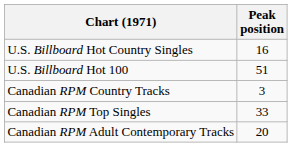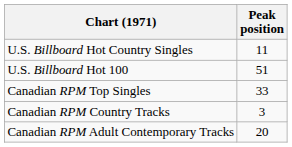 <table class="wikitable sortable">
 <tr>
 <th align="left">Chart (1971)</th>
 <th align="center">Peak<br>position</th>
 </tr>
 <tr>
 <td align="left">U.S. <em>Billboard</em> Hot Country Singles</td>
-<td align="center">16</td>
+<td align="center">11</td>
 </tr>
 <tr>
 <td align="left">U.S. <em>Billboard</em> Hot 100</td>
 <td align="center">51</td>
 </tr>
 <tr>
+<td align="left">Canadian <em>RPM</em> Top Singles</td>
+<td align="center">33</td>
+</tr>
+<tr>
 <td align="left">Canadian <em>RPM</em> Country Tracks</td>
 <td align="center">3</td>
-</tr>
-<tr>
-<td align="left">Canadian <em>RPM</em> Top Singles</td>
-<td align="center">33</td>
 </tr>
 <tr>
 <td align="left">Canadian <em>RPM</em> Adult Contemporary Tracks</td>
 <td align="center">20</td>
 </tr>
 </table>
